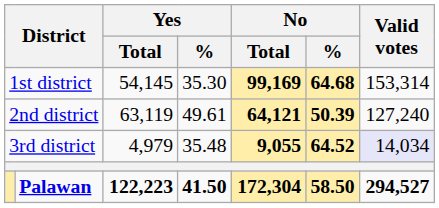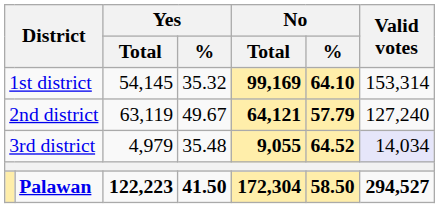 <table class="wikitable sortable" style="text-align:right; font-size:94%">
 <tr>
 <th colspan="2" rowspan="2">District</th>
 <th colspan="2">Yes</th>
 <th colspan="2">No</th>
 <th rowspan="2" width="50px">Valid votes</th>
 </tr>
 <tr>
 <th width="50px">Total</th>
 <th width="30px">%</th>
 <th width="50px">Total</th>
 <th width="30px">%</th>
 </tr>
 <tr>
 <td colspan=2 align="left"><a href='#'>1st district</a></td>
 <td>54,145</td>
-<td>35.30</td>
+<td>35.32</td>
 <td bgcolor="#fea"><strong>99,169</strong></td>
-<td bgcolor="#fea"><strong>64.68</strong></td>
+<td bgcolor="#fea"><strong>64.10</strong></td>
 <td>153,314</td>
 </tr>
 <tr>
 <td colspan=2 align="left"><a href='#'>2nd district</a></td>
 <td>63,119</td>
-<td>49.61</td>
+<td>49.67</td>
 <td bgcolor="#fea"><strong>64,121</strong></td>
-<td bgcolor="#fea"><strong>50.39</strong></td>
+<td bgcolor="#fea"><strong>57.79</strong></td>
 <td>127,240</td>
 </tr>
 <tr>
 <td colspan=2 align="left"><a href='#'>3rd district</a></td>
 <td>4,979</td>
 <td>35.48</td>
 <td bgcolor="#fea"><strong>9,055</strong></td>
 <td bgcolor="#fea"><strong>64.52</strong></td>
 <td style="background: lavender;">14,034</td>
 </tr>
 <tr class="sortbottom">
 <th colspan="7"></th>
 </tr>
 <tr class="sortbottom" style="font-weight:bold;">
 <td bgcolor="#fea"></td>
 <td align="left"><a href='#'>Palawan</a></td>
 <td>122,223</td>
 <td>41.50</td>
 <td bgcolor="#fea">172,304</td>
 <td bgcolor="#fea">58.50</td>
 <td>294,527</td>
 </tr>
 </table>
